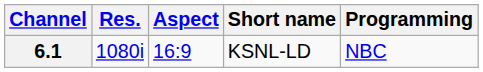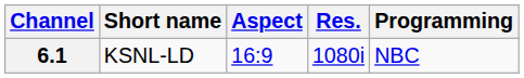 <table class="wikitable">
 <tr>
 <th scope = "col"><a href='#'>Channel</a></th>
+<th scope = "col">Short name</th>
+<th scope = "col"><a href='#'>Aspect</a></th>
 <th scope = "col"><a href='#'>Res.</a></th>
-<th scope = "col"><a href='#'>Aspect</a></th>
-<th scope = "col">Short name</th>
 <th scope = "col">Programming</th>
 </tr>
 <tr>
 <th scope = "row">6.1</th>
+<td>KSNL-LD</td>
+<td><a href='#'>16:9</a></td>
 <td><a href='#'>1080i</a></td>
-<td><a href='#'>16:9</a></td>
-<td>KSNL-LD</td>
 <td><a href='#'>NBC</a></td>
 </tr>
 </table>
